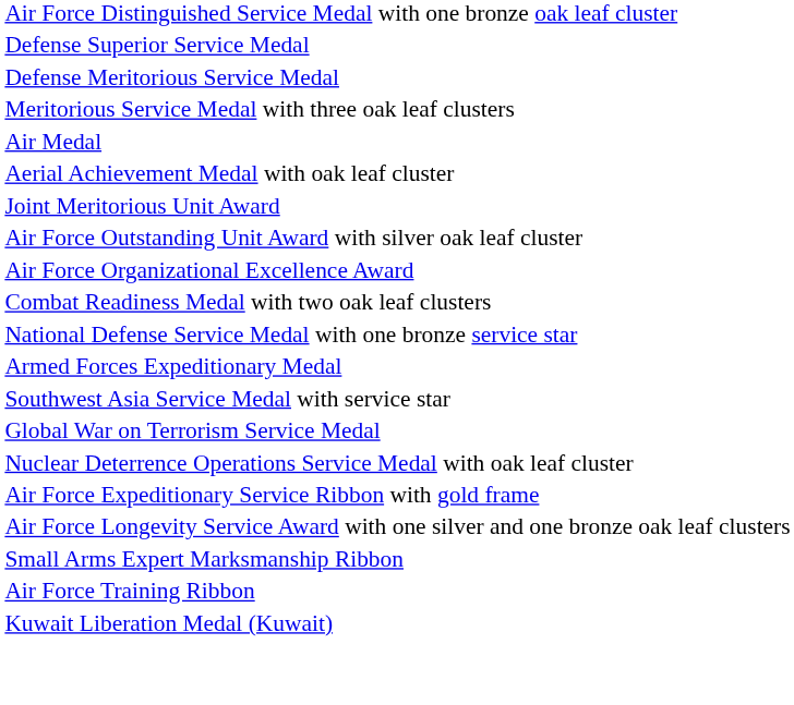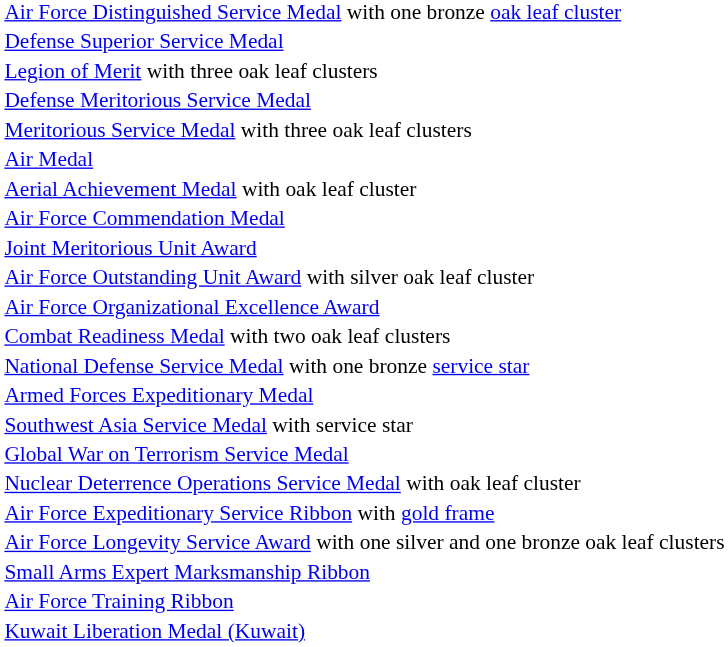 <table>
 <tr>
 <td></td>
 <td><a href='#'>Air Force Distinguished Service Medal</a> with one bronze <a href='#'>oak leaf cluster</a></td>
 </tr>
 <tr>
 <td></td>
 <td><a href='#'>Defense Superior Service Medal</a></td>
+</tr>
+<tr>
+<td><span></span><span></span><span></span></td>
+<td><a href='#'>Legion of Merit</a> with three oak leaf clusters</td>
 </tr>
 <tr>
 <td></td>
 <td><a href='#'>Defense Meritorious Service Medal</a></td>
 </tr>
 <tr>
 <td><span></span><span></span><span></span></td>
 <td><a href='#'>Meritorious Service Medal</a> with three oak leaf clusters</td>
 </tr>
 <tr>
 <td></td>
 <td><a href='#'>Air Medal</a></td>
 </tr>
 <tr>
 <td></td>
 <td><a href='#'>Aerial Achievement Medal</a> with oak leaf cluster</td>
+</tr>
+<tr>
+<td></td>
+<td><a href='#'>Air Force Commendation Medal</a></td>
 </tr>
 <tr>
 <td></td>
 <td><a href='#'>Joint Meritorious Unit Award</a></td>
 </tr>
 <tr>
 <td></td>
 <td><a href='#'>Air Force Outstanding Unit Award</a> with silver oak leaf cluster</td>
 </tr>
 <tr>
 <td></td>
 <td><a href='#'>Air Force Organizational Excellence Award</a></td>
 </tr>
 <tr>
 <td><span></span><span></span></td>
 <td><a href='#'>Combat Readiness Medal</a> with two oak leaf clusters</td>
 </tr>
 <tr>
 <td></td>
 <td><a href='#'>National Defense Service Medal</a> with one bronze <a href='#'>service star</a></td>
 </tr>
 <tr>
 <td></td>
 <td><a href='#'>Armed Forces Expeditionary Medal</a></td>
 </tr>
 <tr>
 <td></td>
 <td><a href='#'>Southwest Asia Service Medal</a> with service star</td>
 </tr>
 <tr>
 <td></td>
 <td><a href='#'>Global War on Terrorism Service Medal</a></td>
 </tr>
 <tr>
 <td></td>
 <td><a href='#'>Nuclear Deterrence Operations Service Medal</a> with oak leaf cluster</td>
 </tr>
 <tr>
 <td></td>
 <td><a href='#'>Air Force Expeditionary Service Ribbon</a> with <a href='#'>gold frame</a></td>
 </tr>
 <tr>
 <td><span></span><span></span></td>
 <td><a href='#'>Air Force Longevity Service Award</a> with one silver and one bronze oak leaf clusters</td>
 </tr>
 <tr>
 <td></td>
 <td><a href='#'>Small Arms Expert Marksmanship Ribbon</a></td>
 </tr>
 <tr>
 <td></td>
 <td><a href='#'>Air Force Training Ribbon</a></td>
 </tr>
 <tr>
 <td></td>
 <td><a href='#'>Kuwait Liberation Medal (Kuwait)</a></td>
 </tr>
 </table>
